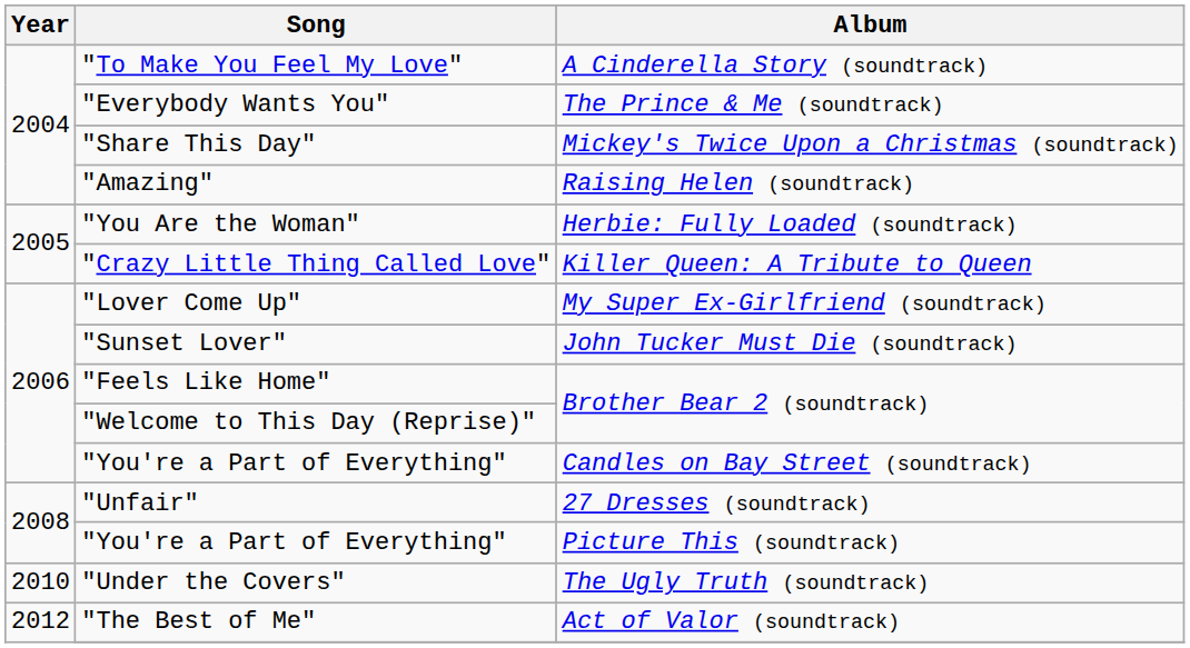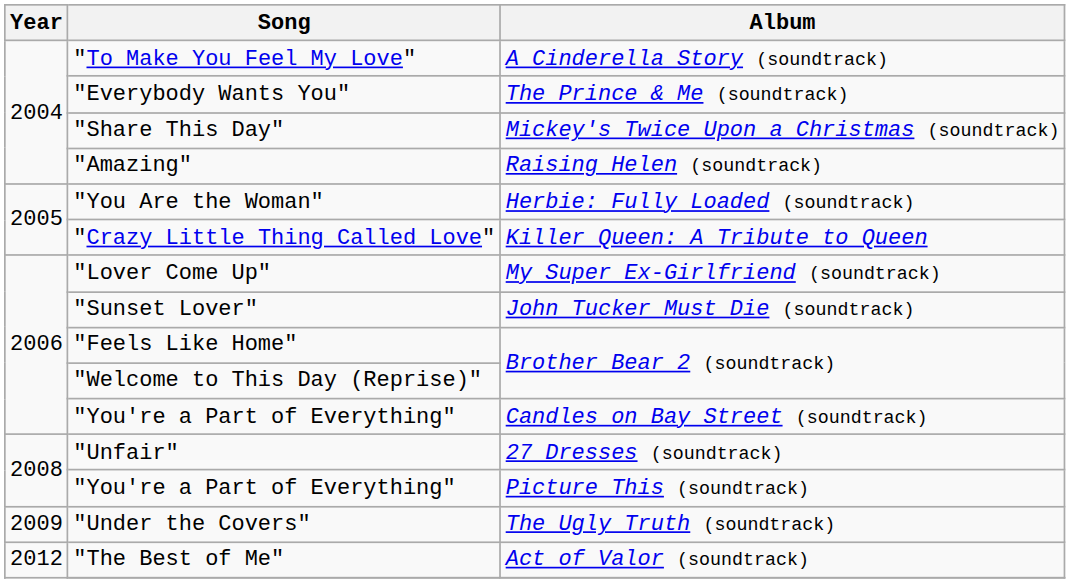 <table class="wikitable">
 <tr>
 <th>Year</th>
 <th>Song</th>
 <th>Album</th>
 </tr>
 <tr>
 <td rowspan=4>2004</td>
 <td>"<a href='#'>To Make You Feel My Love</a>"</td>
 <td><em><a href='#'>A Cinderella Story</a></em> <small>(soundtrack)</small></td>
 </tr>
 <tr>
 <td>"Everybody Wants You"</td>
 <td><em><a href='#'>The Prince & Me</a></em> <small>(soundtrack)</small></td>
 </tr>
 <tr>
 <td>"Share This Day"</td>
 <td><em><a href='#'>Mickey's Twice Upon a Christmas</a></em> <small>(soundtrack)</small></td>
 </tr>
 <tr>
 <td>"Amazing"</td>
 <td><em><a href='#'>Raising Helen</a></em> <small>(soundtrack)</small></td>
 </tr>
 <tr>
 <td rowspan=2>2005</td>
 <td>"You Are the Woman"</td>
 <td><em><a href='#'>Herbie: Fully Loaded</a></em> <small>(soundtrack)</small></td>
 </tr>
 <tr>
 <td>"<a href='#'>Crazy Little Thing Called Love</a>"</td>
 <td><em><a href='#'>Killer Queen: A Tribute to Queen</a></em></td>
 </tr>
 <tr>
 <td rowspan=5>2006</td>
 <td>"Lover Come Up"</td>
 <td><em><a href='#'>My Super Ex-Girlfriend</a></em> <small>(soundtrack)</small></td>
 </tr>
 <tr>
 <td>"Sunset Lover"</td>
 <td><em><a href='#'>John Tucker Must Die</a></em> <small>(soundtrack)</small></td>
 </tr>
 <tr>
 <td>"Feels Like Home"</td>
 <td rowspan=2><em><a href='#'>Brother Bear 2</a></em>  <small>(soundtrack)</small></td>
 </tr>
 <tr>
 <td>"Welcome to This Day (Reprise)"</td>
 </tr>
 <tr>
 <td>"You're a Part of Everything"</td>
 <td><em><a href='#'>Candles on Bay Street</a></em> <small>(soundtrack)</small></td>
 </tr>
 <tr>
 <td rowspan=2>2008</td>
 <td>"Unfair"</td>
 <td><em><a href='#'>27 Dresses</a></em> <small>(soundtrack)</small></td>
 </tr>
 <tr>
 <td>"You're a Part of Everything"</td>
 <td><em><a href='#'>Picture This</a></em> <small>(soundtrack)</small></td>
 </tr>
 <tr>
-<td>2010</td>
+<td>2009</td>
 <td>"Under the Covers"</td>
 <td><em><a href='#'>The Ugly Truth</a></em> <small>(soundtrack)</small></td>
 </tr>
 <tr>
 <td rowspan=2>2012</td>
 <td>"The Best of Me"</td>
 <td><em><a href='#'>Act of Valor</a></em> <small>(soundtrack)</small></td>
 </tr>
 <tr>
 </tr>
 </table>
